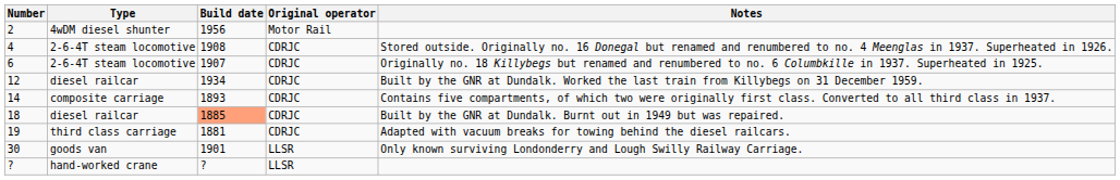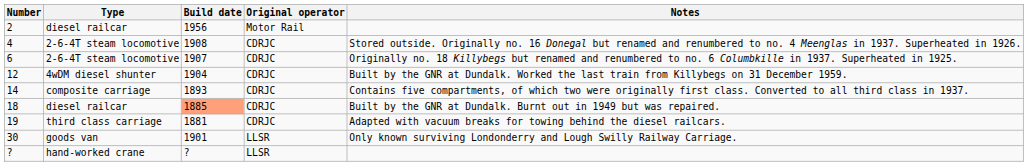 <table class="wikitable">
 <tr>
 <th scope="col">Number</th>
 <th scope="col">Type</th>
 <th scope="col">Build date</th>
 <th scope="col">Original operator</th>
 <th scope="col">Notes</th>
 </tr>
 <tr>
 <td>2</td>
-<td>4wDM diesel shunter</td>
+<td>diesel railcar</td>
 <td>1956</td>
 <td>Motor Rail</td>
 <td></td>
 </tr>
 <tr>
 <td>4</td>
 <td>2-6-4T steam locomotive</td>
 <td>1908</td>
 <td>CDRJC</td>
 <td>Stored outside. Originally no. 16 <em>Donegal</em> but renamed and renumbered to no.  4 <em>Meenglas</em> in 1937. Superheated in 1926.</td>
 </tr>
 <tr>
 <td>6</td>
 <td>2-6-4T steam locomotive</td>
 <td>1907</td>
 <td>CDRJC</td>
 <td>Originally no. 18 <em>Killybegs</em> but renamed and renumbered to no. 6 <em>Columbkille</em> in 1937. Superheated in 1925.</td>
 </tr>
 <tr>
 <td>12</td>
-<td>diesel railcar</td>
-<td>1934</td>
+<td>4wDM diesel shunter</td>
+<td>1904</td>
 <td>CDRJC</td>
 <td>Built by the GNR at Dundalk. Worked the last train from Killybegs on 31 December 1959.</td>
 </tr>
 <tr>
 <td>14</td>
 <td>composite carriage</td>
 <td>1893</td>
 <td>CDRJC</td>
 <td>Contains five compartments, of which two were originally first class. Converted to all third class in 1937.</td>
 </tr>
 <tr>
 <td>18</td>
 <td>diesel railcar</td>
 <td style="background: lightsalmon;">1885</td>
 <td>CDRJC</td>
 <td>Built by the GNR at Dundalk. Burnt out in 1949 but was repaired.</td>
 </tr>
 <tr>
 <td>19</td>
 <td>third class carriage</td>
 <td>1881</td>
 <td>CDRJC</td>
 <td>Adapted with vacuum breaks for towing behind the diesel railcars.</td>
 </tr>
 <tr>
 <td>30</td>
 <td>goods van</td>
 <td>1901</td>
 <td>LLSR</td>
 <td>Only known surviving Londonderry and Lough Swilly Railway Carriage.</td>
 </tr>
 <tr>
 <td>?</td>
 <td>hand-worked crane</td>
 <td>?</td>
 <td>LLSR</td>
 <td></td>
 </tr>
 </table>
